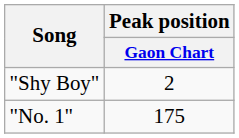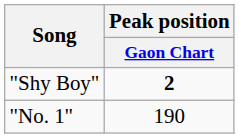 <table class="wikitable sortable" style="text-align:center;">
 <tr>
 <th rowspan="2">Song</th>
 <th colspan="9">Peak position</th>
 </tr>
 <tr style="font-size:smaller;">
 <th><a href='#'>Gaon Chart</a></th>
 </tr>
 <tr>
 <td align="left">"Shy Boy"</td>
-<td>2</td>
+<td><strong>2</strong></td>
 </tr>
 <tr>
 <td align="left">"No. 1"</td>
-<td>175</td>
+<td>190</td>
 </tr>
 </table>
